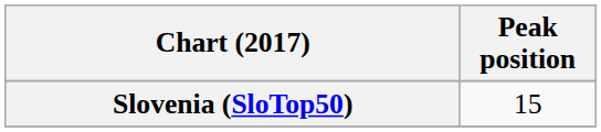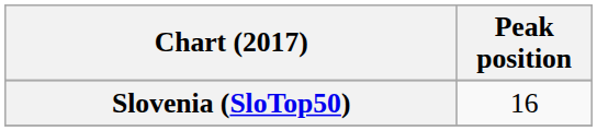 <table class="wikitable plainrowheaders" style="text-align:center">
 <tr>
 <th scope="col" width=250>Chart (2017)</th>
 <th width=69 scope="col">Peak<br>position</th>
 </tr>
 <tr>
 </tr>
 <tr>
 <th scope="row">Slovenia (<a href='#'>SloTop50</a>)</th>
-<td>15</td>
+<td>16</td>
 </tr>
 <tr>
 </tr>
 </table>
